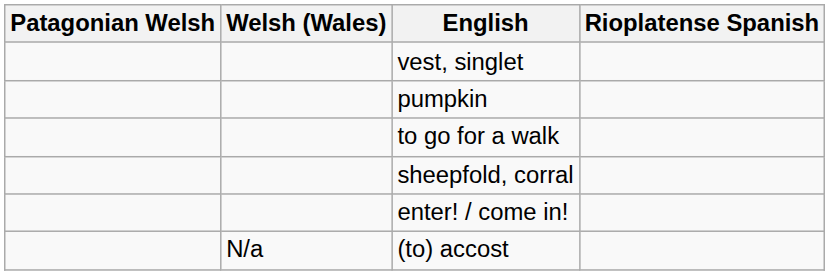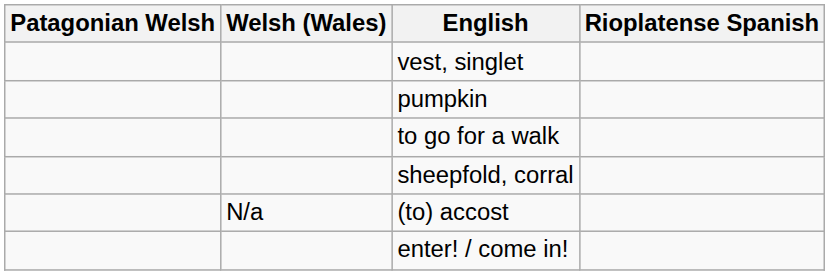 <table class="wikitable">
 <tr>
 <th>Patagonian Welsh</th>
 <th>Welsh (Wales)</th>
 <th>English</th>
 <th>Rioplatense Spanish</th>
 </tr>
 <tr>
 <td></td>
 <td></td>
 <td>vest, singlet</td>
 <td></td>
 </tr>
 <tr>
 <td></td>
 <td></td>
 <td>pumpkin</td>
 <td></td>
 </tr>
 <tr>
 <td></td>
 <td></td>
 <td>to go for a walk</td>
 <td></td>
 </tr>
 <tr>
 <td></td>
 <td></td>
 <td>sheepfold, corral</td>
 <td></td>
 </tr>
 <tr>
 <td></td>
+<td>N/a</td>
+<td>(to) accost</td>
+<td></td>
+</tr>
+<tr>
+<td></td>
 <td></td>
 <td>enter! / come in!</td>
 <td></td>
 </tr>
-<tr>
-<td></td>
-<td>N/a</td>
-<td>(to) accost</td>
-<td></td>
-</tr>
 </table>
